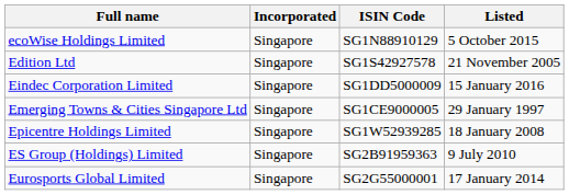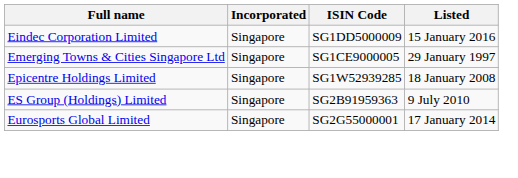 <table class="wikitable">
 <tr>
 <th>Full name</th>
 <th>Incorporated</th>
 <th>ISIN Code</th>
 <th>Listed</th>
-</tr>
-<tr>
-<td><a href='#'>ecoWise Holdings Limited</a></td>
-<td>Singapore</td>
-<td>SG1N88910129</td>
-<td>5 October 2015</td>
-</tr>
-<tr>
-<td><a href='#'>Edition Ltd</a></td>
-<td>Singapore</td>
-<td>SG1S42927578</td>
-<td>21 November 2005</td>
 </tr>
 <tr>
 <td><a href='#'>Eindec Corporation Limited</a></td>
 <td>Singapore</td>
 <td>SG1DD5000009</td>
 <td>15 January 2016</td>
 </tr>
 <tr>
 <td><a href='#'>Emerging Towns & Cities Singapore Ltd</a></td>
 <td>Singapore</td>
 <td>SG1CE9000005</td>
 <td>29 January 1997</td>
 </tr>
 <tr>
 <td><a href='#'>Epicentre Holdings Limited</a></td>
 <td>Singapore</td>
 <td>SG1W52939285</td>
 <td>18 January 2008</td>
 </tr>
 <tr>
 <td><a href='#'>ES Group (Holdings) Limited</a></td>
 <td>Singapore</td>
 <td>SG2B91959363</td>
 <td>9 July 2010</td>
 </tr>
 <tr>
 <td><a href='#'>Eurosports Global Limited</a></td>
 <td>Singapore</td>
 <td>SG2G55000001</td>
 <td>17 January 2014</td>
 </tr>
 </table>
